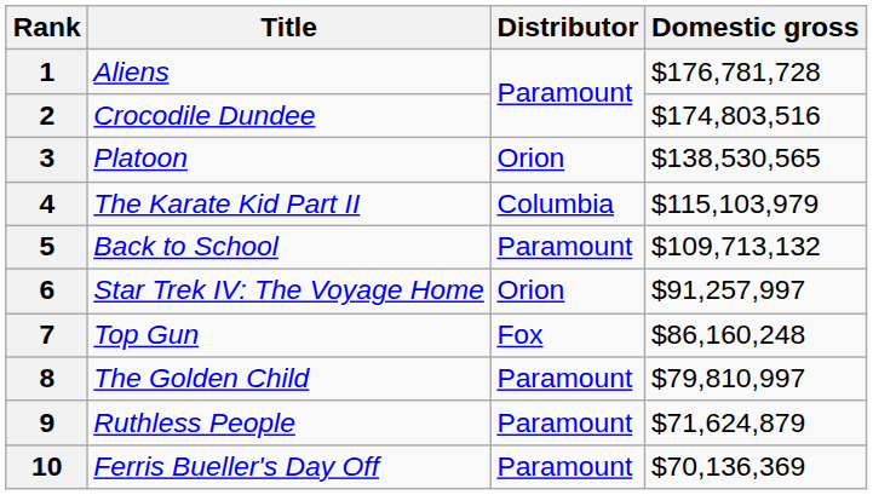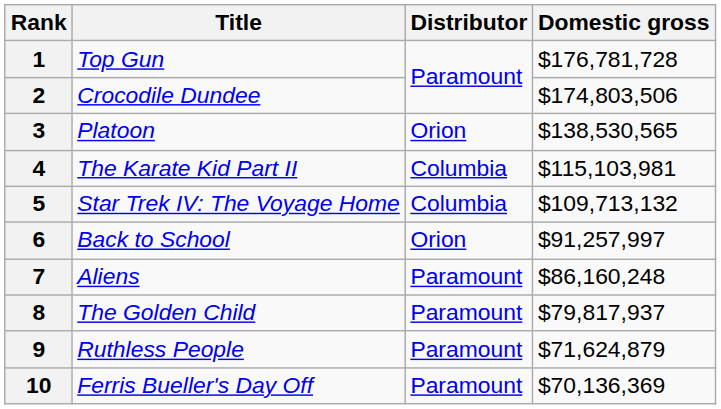 <table class="wikitable sortable" style="margin:auto; margin:auto;">
 <tr>
 <th>Rank</th>
 <th>Title</th>
 <th>Distributor</th>
 <th>Domestic gross</th>
 </tr>
 <tr>
 <th style="text-align:center;">1</th>
-<td><em><a href='#'>Aliens</a></em></td>
+<td><em><a href='#'>Top Gun</a></em></td>
 <td rowspan="2"><a href='#'>Paramount</a></td>
 <td>$176,781,728</td>
 </tr>
 <tr>
 <th style="text-align:center;">2</th>
 <td><em><a href='#'>Crocodile Dundee</a></em></td>
-<td>$174,803,516</td>
+<td>$174,803,506</td>
 </tr>
 <tr>
 <th style="text-align:center;">3</th>
 <td><em><a href='#'>Platoon</a></em></td>
 <td><a href='#'>Orion</a></td>
 <td>$138,530,565</td>
 </tr>
 <tr>
 <th style="text-align:center;">4</th>
 <td><em><a href='#'>The Karate Kid Part II</a></em></td>
 <td><a href='#'>Columbia</a></td>
-<td>$115,103,979</td>
+<td>$115,103,981</td>
 </tr>
 <tr>
 <th style="text-align:center;">5</th>
-<td><em><a href='#'>Back to School</a></em></td>
-<td><a href='#'>Paramount</a></td>
+<td><em><a href='#'>Star Trek IV: The Voyage Home</a></em></td>
+<td><a href='#'>Columbia</a></td>
 <td>$109,713,132</td>
 </tr>
 <tr>
 <th style="text-align:center;">6</th>
-<td><em><a href='#'>Star Trek IV: The Voyage Home</a></em></td>
+<td><em><a href='#'>Back to School</a></em></td>
 <td><a href='#'>Orion</a></td>
 <td>$91,257,997</td>
 </tr>
 <tr>
 <th style="text-align:center;">7</th>
-<td><em><a href='#'>Top Gun</a></em></td>
-<td><a href='#'>Fox</a></td>
+<td><em><a href='#'>Aliens</a></em></td>
+<td><a href='#'>Paramount</a></td>
 <td>$86,160,248</td>
 </tr>
 <tr>
 <th style="text-align:center;">8</th>
 <td><em><a href='#'>The Golden Child</a></em></td>
 <td><a href='#'>Paramount</a></td>
-<td>$79,810,997</td>
+<td>$79,817,937</td>
 </tr>
 <tr>
 <th style="text-align:center;">9</th>
 <td><em><a href='#'>Ruthless People</a></em></td>
 <td><a href='#'>Paramount</a></td>
 <td>$71,624,879</td>
 </tr>
 <tr>
 <th style="text-align:center;">10</th>
 <td><em><a href='#'>Ferris Bueller's Day Off</a></em></td>
 <td><a href='#'>Paramount</a></td>
 <td>$70,136,369</td>
 </tr>
 </table>
